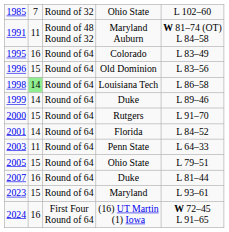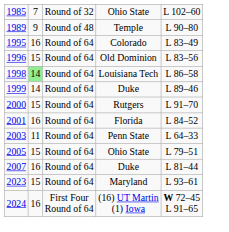 <table class="wikitable">
 <tr align="center">
 <td><a href='#'>1985</a></td>
 <td>7</td>
 <td>Round of 32</td>
 <td>Ohio State</td>
 <td>L 102–60</td>
 </tr>
 <tr align="center">
-<td><a href='#'>1991</a></td>
-<td>11</td>
-<td>Round of 48<br>Round of 32</td>
-<td>Maryland<br>Auburn</td>
-<td><strong>W</strong> 81–74 (OT)<br>L 84–58</td>
+<td><a href='#'>1989</a></td>
+<td>9</td>
+<td>Round of 48</td>
+<td>Temple</td>
+<td>L 90–80</td>
 </tr>
 <tr align="center">
 <td><a href='#'>1995</a></td>
 <td>16</td>
 <td>Round of 64</td>
 <td>Colorado</td>
 <td>L 83–49</td>
 </tr>
 <tr align="center">
 <td><a href='#'>1996</a></td>
 <td>15</td>
 <td>Round of 64</td>
 <td>Old Dominion</td>
 <td>L 83–56</td>
 </tr>
 <tr align="center">
 <td><a href='#'>1998</a></td>
 <td style="background: lightgreen;">14</td>
 <td>Round of 64</td>
 <td>Louisiana Tech</td>
 <td>L 86–58</td>
 </tr>
 <tr align="center">
 <td><a href='#'>1999</a></td>
 <td>14</td>
 <td>Round of 64</td>
 <td>Duke</td>
 <td>L 89–46</td>
 </tr>
 <tr align="center">
 <td><a href='#'>2000</a></td>
 <td>15</td>
 <td>Round of 64</td>
 <td>Rutgers</td>
 <td>L 91–70</td>
 </tr>
 <tr align="center">
 <td><a href='#'>2001</a></td>
-<td>14</td>
+<td>16</td>
 <td>Round of 64</td>
 <td>Florida</td>
 <td>L 84–52</td>
 </tr>
 <tr align="center">
 <td><a href='#'>2003</a></td>
 <td>11</td>
 <td>Round of 64</td>
 <td>Penn State</td>
 <td>L 64–33</td>
 </tr>
 <tr align="center">
 <td><a href='#'>2005</a></td>
 <td>15</td>
 <td>Round of 64</td>
 <td>Ohio State</td>
 <td>L 79–51</td>
 </tr>
 <tr align="center">
 <td><a href='#'>2007</a></td>
 <td>16</td>
 <td>Round of 64</td>
 <td>Duke</td>
 <td>L 81–44</td>
 </tr>
 <tr align="center">
 <td><a href='#'>2023</a></td>
 <td>15</td>
 <td>Round of 64</td>
 <td>Maryland</td>
 <td>L 93–61</td>
 </tr>
 <tr align="center">
 <td><a href='#'>2024</a></td>
 <td>16</td>
 <td>First Four<br>Round of 64</td>
 <td>(16) <a href='#'>UT Martin</a><br>(1) <a href='#'>Iowa</a></td>
 <td><strong>W</strong> 72–45<br>L 91–65</td>
 </tr>
 </table>
